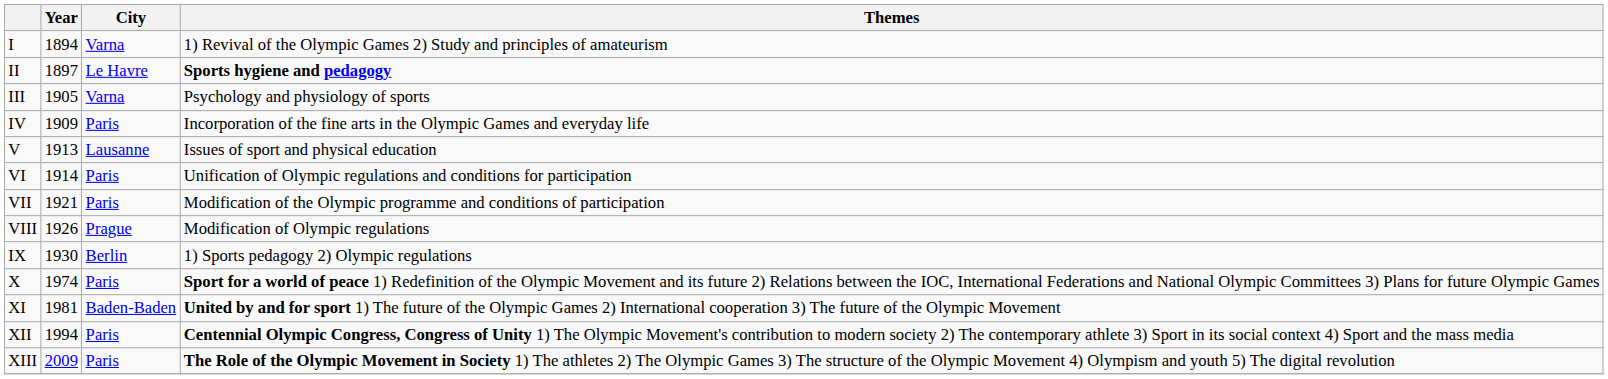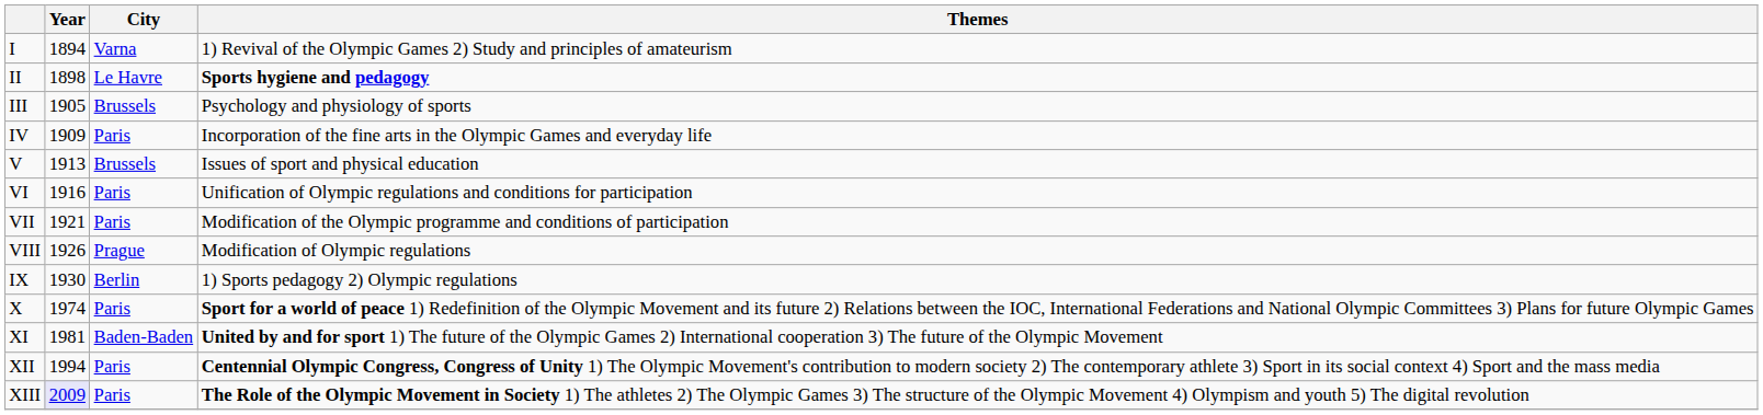 <table class="wikitable">
 <tr>
 <th></th>
 <th>Year</th>
 <th>City</th>
 <th>Themes</th>
 </tr>
 <tr>
 <td>I</td>
 <td>1894</td>
 <td><a href='#'>Varna</a></td>
 <td>1) Revival of the Olympic Games 2) Study and principles of amateurism</td>
 </tr>
 <tr>
 <td>II</td>
-<td>1897</td>
+<td>1898</td>
 <td><a href='#'>Le Havre</a></td>
 <td><strong>Sports hygiene and <a href='#'>pedagogy</a></strong></td>
 </tr>
 <tr>
 <td>III</td>
 <td>1905</td>
-<td><a href='#'>Varna</a></td>
+<td><a href='#'>Brussels</a></td>
 <td>Psychology and physiology of sports</td>
 </tr>
 <tr>
 <td>IV</td>
 <td>1909</td>
 <td><a href='#'>Paris</a></td>
 <td>Incorporation of the fine arts in the Olympic Games and everyday life</td>
 </tr>
 <tr>
 <td>V</td>
 <td>1913</td>
-<td><a href='#'>Lausanne</a></td>
+<td><a href='#'>Brussels</a></td>
 <td>Issues of sport and physical education</td>
 </tr>
 <tr>
 <td>VI</td>
-<td>1914</td>
+<td>1916</td>
 <td><a href='#'>Paris</a></td>
 <td>Unification of Olympic regulations and conditions for participation</td>
 </tr>
 <tr>
 <td>VII</td>
 <td>1921</td>
 <td><a href='#'>Paris</a></td>
 <td>Modification of the Olympic programme and conditions of participation</td>
 </tr>
 <tr>
 <td>VIII</td>
 <td>1926</td>
 <td><a href='#'>Prague</a></td>
 <td>Modification of Olympic regulations</td>
 </tr>
 <tr>
 <td>IX</td>
 <td>1930</td>
 <td><a href='#'>Berlin</a></td>
 <td>1) Sports pedagogy  2) Olympic regulations</td>
 </tr>
 <tr>
 <td>X</td>
 <td>1974</td>
 <td><a href='#'>Paris</a></td>
 <td><strong>Sport for a world of peace</strong> 1) Redefinition of the Olympic Movement and its future  2) Relations between the IOC, International Federations and National Olympic Committees  3) Plans for future Olympic Games</td>
 </tr>
 <tr>
 <td>XI</td>
 <td>1981</td>
 <td><a href='#'>Baden-Baden</a></td>
 <td><strong>United by and for sport</strong>  1) The future of the Olympic Games  2) International cooperation  3) The future of the Olympic Movement</td>
 </tr>
 <tr>
 <td>XII</td>
 <td>1994</td>
 <td><a href='#'>Paris</a></td>
 <td><strong>Centennial Olympic Congress, Congress of Unity</strong>  1) The Olympic Movement's contribution to modern society  2) The contemporary athlete  3) Sport in its social context  4) Sport and the mass media</td>
 </tr>
 <tr>
 <td>XIII</td>
-<td><a href='#'>2009</a></td>
+<td style="background: lavender;"><a href='#'>2009</a></td>
 <td><a href='#'>Paris</a></td>
 <td><strong>The Role of the Olympic Movement in Society</strong>  1) The athletes  2) The Olympic Games  3) The structure of the Olympic Movement  4) Olympism and youth  5) The digital revolution</td>
 </tr>
 <tr>
 </tr>
 </table>
